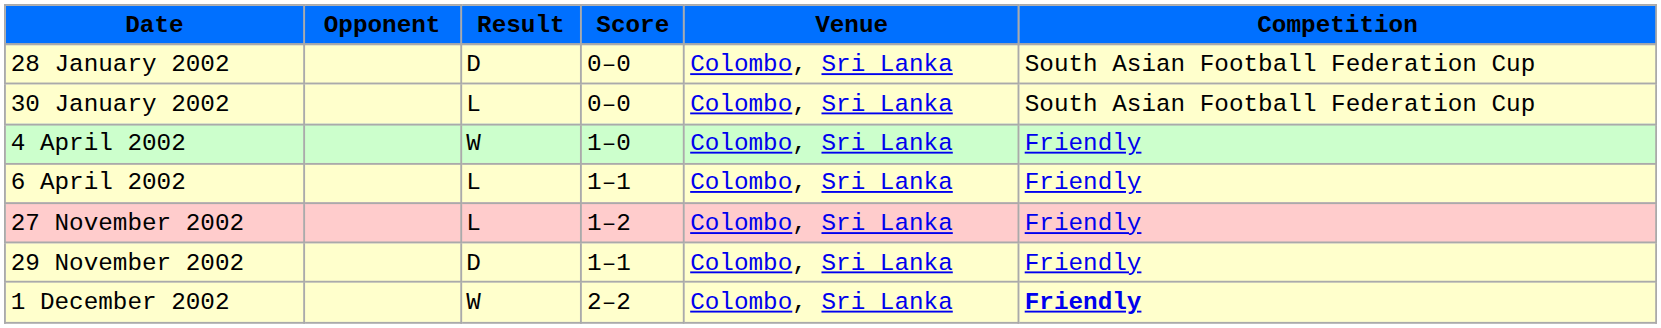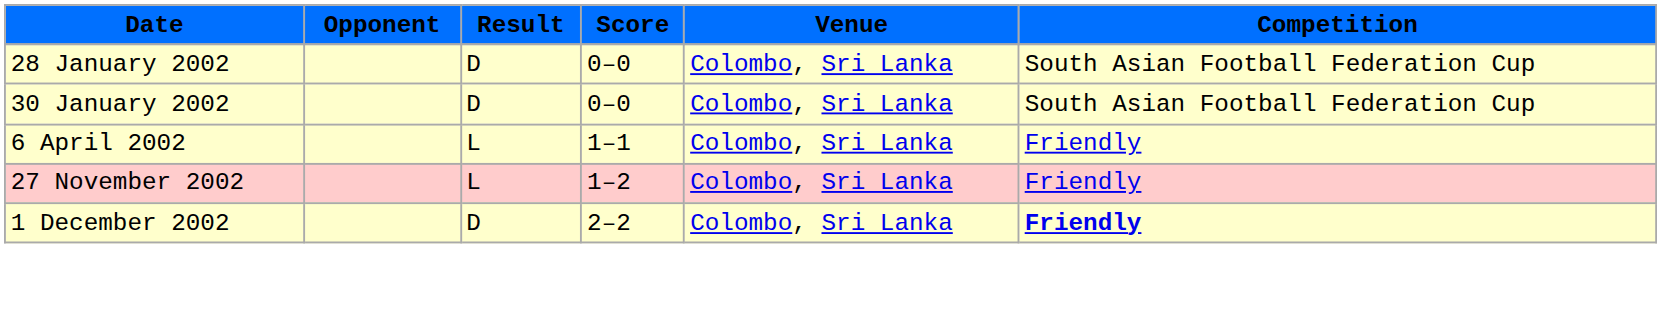 <table width=100% class="wikitable">
 <tr>
 <th style="background:#0070FF;"><span>Date</span></th>
 <th style="background:#0070FF;"><span>Opponent</span></th>
 <th style="background:#0070FF;"><span>Result</span></th>
 <th style="background:#0070FF;"><span>Score</span></th>
 <th style="background:#0070FF;"><span>Venue</span></th>
 <th style="background:#0070FF;"><span>Competition</span></th>
 </tr>
 <tr>
 </tr>
 <tr style="background:#FFFFCC;">
 <td>28 January 2002</td>
 <td></td>
 <td>D</td>
 <td>0–0</td>
 <td> <a href='#'>Colombo</a>, <a href='#'>Sri Lanka</a></td>
 <td>South Asian Football Federation Cup</td>
 </tr>
 <tr style="background:#FFFFCC;">
 <td>30 January 2002</td>
 <td></td>
-<td>L</td>
+<td>D</td>
 <td>0–0</td>
 <td> <a href='#'>Colombo</a>, <a href='#'>Sri Lanka</a></td>
 <td>South Asian Football Federation Cup</td>
-</tr>
-<tr style="background:#CCFFCC;">
-<td>4 April 2002</td>
-<td></td>
-<td>W</td>
-<td>1–0</td>
-<td> <a href='#'>Colombo</a>, <a href='#'>Sri Lanka</a></td>
-<td><a href='#'>Friendly</a></td>
 </tr>
 <tr style="background:#FFFFCC;">
 <td>6 April 2002</td>
 <td></td>
 <td>L</td>
 <td>1–1</td>
 <td> <a href='#'>Colombo</a>, <a href='#'>Sri Lanka</a></td>
 <td><a href='#'>Friendly</a></td>
 </tr>
 <tr style="background:#FCC;">
 <td>27 November 2002</td>
 <td></td>
 <td>L</td>
 <td>1–2</td>
 <td> <a href='#'>Colombo</a>, <a href='#'>Sri Lanka</a></td>
 <td><a href='#'>Friendly</a></td>
 </tr>
 <tr style="background:#FFFFCC;">
-<td>29 November 2002</td>
+<td>1 December 2002</td>
 <td></td>
 <td>D</td>
-<td>1–1</td>
-<td> <a href='#'>Colombo</a>, <a href='#'>Sri Lanka</a></td>
-<td><a href='#'>Friendly</a></td>
-</tr>
-<tr style="background:#FFFFCC;">
-<td>1 December 2002</td>
-<td></td>
-<td>W</td>
 <td>2–2</td>
 <td> <a href='#'>Colombo</a>, <a href='#'>Sri Lanka</a></td>
 <td><strong><a href='#'>Friendly</a></strong></td>
 </tr>
 </table>
